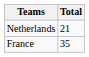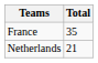 <table class="wikitable">
 <tr>
 <th>Teams</th>
 <th>Total</th>
 </tr>
 <tr>
+<td>France</td>
+<td>35</td>
+</tr>
+<tr>
 <td>Netherlands</td>
 <td>21</td>
 </tr>
-<tr>
-<td>France</td>
-<td>35</td>
-</tr>
 </table>
